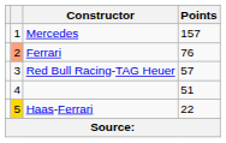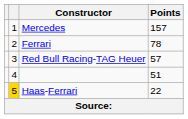 <table class="wikitable" style="font-size: 85%;">
 <tr>
 <th></th>
 <th></th>
 <th>Constructor</th>
 <th>Points</th>
 </tr>
 <tr>
 <td align="left"></td>
 <td align="center">1</td>
 <td> <a href='#'>Mercedes</a></td>
 <td align="left">157</td>
 </tr>
 <tr>
 <td align="left"></td>
-<td align="center" style="background: lightsalmon;">2</td>
+<td align="center">2</td>
 <td> <a href='#'>Ferrari</a></td>
-<td align="left">76</td>
+<td align="left">78</td>
 </tr>
 <tr>
 <td align="left"></td>
 <td align="center">3</td>
 <td> <a href='#'>Red Bull Racing</a>-<a href='#'>TAG Heuer</a></td>
 <td align="left">57</td>
 </tr>
 <tr>
 <td align="left"></td>
 <td align="center">4</td>
 <td></td>
 <td align="left">51</td>
 </tr>
 <tr>
 <td align="left"></td>
 <td align="center" style="background: gold;">5</td>
 <td> <a href='#'>Haas</a>-<a href='#'>Ferrari</a></td>
 <td align="left">22</td>
 </tr>
 <tr>
 <th colspan=4>Source:</th>
 </tr>
 </table>
